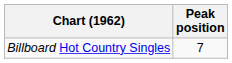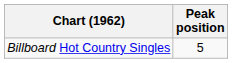 <table class="wikitable">
 <tr>
 <th style="text-align:center;">Chart (1962)</th>
 <th style="text-align:center;">Peak<br>position</th>
 </tr>
 <tr>
 <td align="left"><em>Billboard</em> <a href='#'>Hot Country Singles</a></td>
-<td style="text-align:center;">7</td>
+<td style="text-align:center;">5</td>
 </tr>
 </table>
